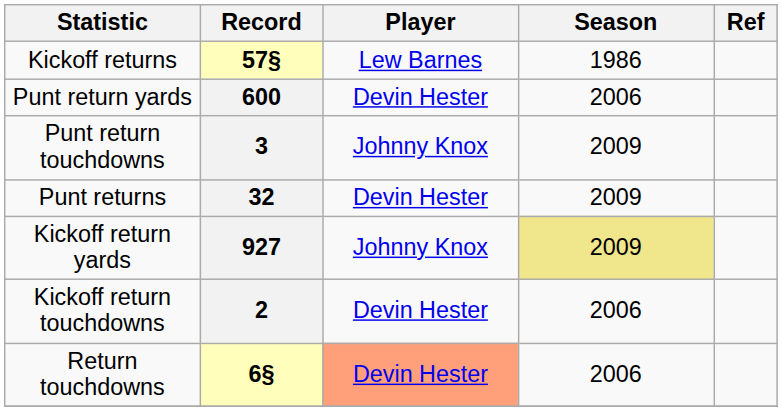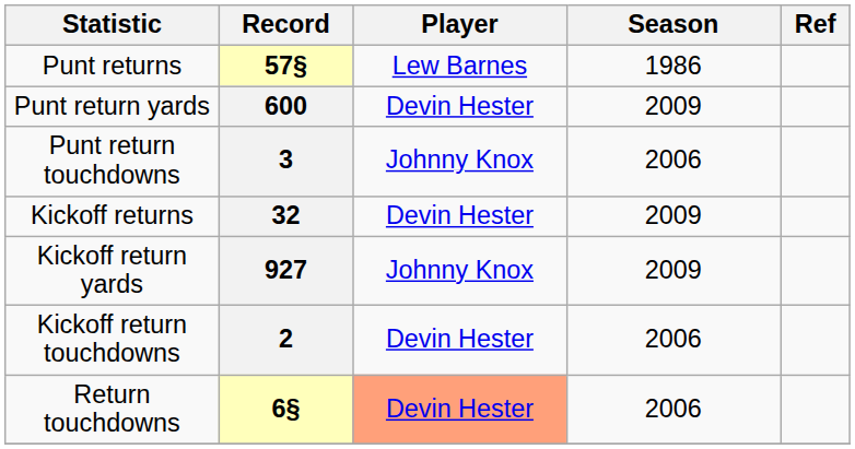 <table class="sortable wikitable" style="text-align:center" width="60%">
 <tr>
 <th scope="col" width=18%>Statistic</th>
 <th scope="col" width=10% class="unsortable">Record</th>
 <th scope="col" width=18%>Player</th>
 <th scope="col" width=18%>Season</th>
 <th scope="col" width=5% class="unsortable">Ref</th>
 </tr>
 <tr>
-<td>Kickoff returns</td>
+<td>Punt returns</td>
 <th style="background-color:#ffffbb">57§</th>
 <td><a href='#'>Lew Barnes</a></td>
 <td>1986</td>
 <td></td>
 </tr>
 <tr>
 <td>Punt return yards</td>
 <th>600</th>
 <td><a href='#'>Devin Hester</a></td>
-<td>2006</td>
+<td>2009</td>
 <td></td>
 </tr>
 <tr>
 <td>Punt return touchdowns</td>
 <th>3</th>
 <td><a href='#'>Johnny Knox</a></td>
-<td>2009</td>
+<td>2006</td>
 <td></td>
 </tr>
 <tr>
-<td>Punt returns</td>
+<td>Kickoff returns</td>
 <th>32</th>
 <td><a href='#'>Devin Hester</a></td>
 <td>2009</td>
 <td></td>
 </tr>
 <tr>
 <td>Kickoff return yards</td>
 <th>927</th>
 <td><a href='#'>Johnny Knox</a></td>
-<td style="background: khaki;">2009</td>
+<td>2009</td>
 <td></td>
 </tr>
 <tr>
 <td>Kickoff return touchdowns</td>
 <th>2</th>
 <td><a href='#'>Devin Hester</a></td>
 <td>2006</td>
 <td></td>
 </tr>
 <tr>
 <td>Return touchdowns</td>
 <th style="background-color:#ffffbb">6§</th>
 <td style="background: lightsalmon;"><a href='#'>Devin Hester</a></td>
 <td>2006</td>
 <td></td>
 </tr>
 <tr>
 </tr>
 </table>
